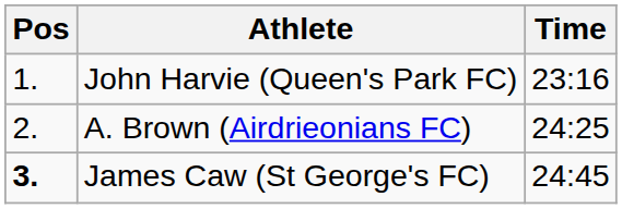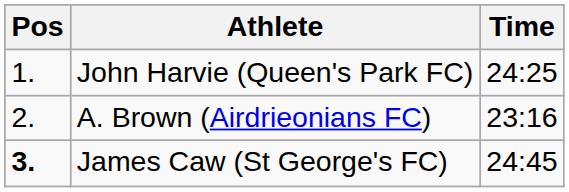 <table class="wikitable">
 <tr>
 <th>Pos</th>
 <th>Athlete</th>
 <th>Time</th>
 </tr>
 <tr>
 <td>1.</td>
 <td>John Harvie (Queen's Park FC)</td>
-<td>23:16</td>
+<td>24:25</td>
 </tr>
 <tr>
 <td>2.</td>
 <td>A. Brown (<a href='#'>Airdrieonians FC</a>)</td>
-<td>24:25</td>
+<td>23:16</td>
 </tr>
 <tr>
 <td><strong>3.</strong></td>
 <td>James Caw (St George's FC)</td>
 <td>24:45</td>
 </tr>
 </table>
